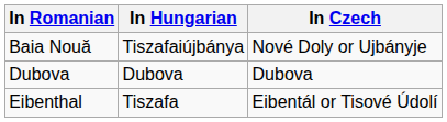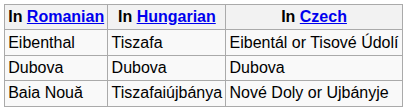 <table class="wikitable">
 <tr>
 <th>In <a href='#'>Romanian</a></th>
 <th>In <a href='#'>Hungarian</a></th>
 <th>In <a href='#'>Czech</a></th>
 </tr>
 <tr>
-<td>Baia Nouă</td>
-<td>Tiszafaiújbánya</td>
-<td>Nové Doly or Ujbányje</td>
+<td>Eibenthal</td>
+<td>Tiszafa</td>
+<td>Eibentál or Tisové Údolí</td>
 </tr>
 <tr>
 <td>Dubova</td>
 <td>Dubova</td>
 <td>Dubova</td>
 </tr>
 <tr>
-<td>Eibenthal</td>
-<td>Tiszafa</td>
-<td>Eibentál or Tisové Údolí</td>
+<td>Baia Nouă</td>
+<td>Tiszafaiújbánya</td>
+<td>Nové Doly or Ujbányje</td>
 </tr>
 </table>
